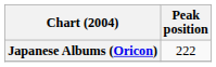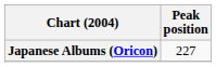 <table class="wikitable sortable plainrowheaders" style="text-align:center">
 <tr>
 <th scope="col">Chart (2004)</th>
 <th scope="col">Peak<br>position</th>
 </tr>
 <tr>
 <th scope="row">Japanese Albums (<a href='#'>Oricon</a>)</th>
-<td>222</td>
+<td>227</td>
 </tr>
 <tr>
 </tr>
 <tr>
 </tr>
 <tr>
 </tr>
 <tr>
 </tr>
 </table>
